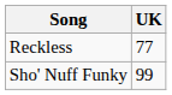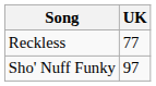 <table class="wikitable">
 <tr>
 <th>Song</th>
 <th>UK</th>
 </tr>
 <tr>
 <td>Reckless</td>
 <td>77</td>
 </tr>
 <tr>
 <td>Sho' Nuff Funky</td>
-<td>99</td>
+<td>97</td>
 </tr>
 </table>
